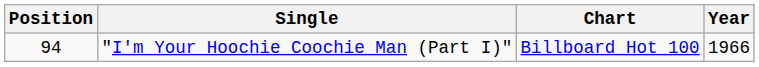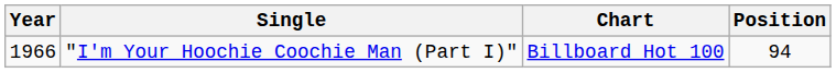 <table class="wikitable">
 <tr>
-<th>Position</th>
+<th>Year</th>
 <th>Single</th>
 <th>Chart</th>
-<th>Year</th>
+<th>Position</th>
 </tr>
 <tr>
-<td style="text-align:center;">94</td>
+<td>1966</td>
 <td>"<a href='#'>I'm Your Hoochie Coochie Man</a> (Part I)"</td>
 <td><a href='#'>Billboard Hot 100</a></td>
-<td>1966</td>
+<td style="text-align:center;">94</td>
 </tr>
 </table>
